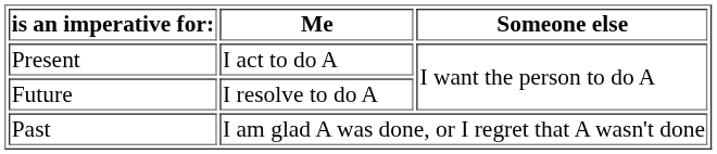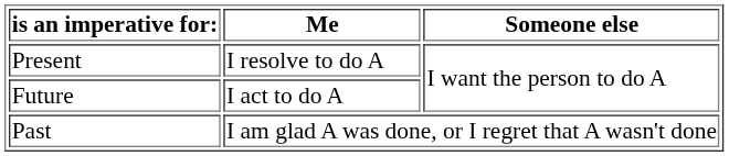 <table border="1">
 <tr>
 <th> is an imperative for:</th>
 <th>Me</th>
 <th>Someone else</th>
 </tr>
 <tr>
 <td>Present</td>
-<td>I act to do A</td>
+<td>I resolve to do A</td>
 <td rowspan="2">I want the person to do A</td>
 </tr>
 <tr>
 <td>Future</td>
-<td>I resolve to do A</td>
+<td>I act to do A</td>
 </tr>
 <tr>
 <td>Past</td>
 <td colspan="2">I am glad A was done, or I regret that A wasn't done</td>
 </tr>
 </table>
